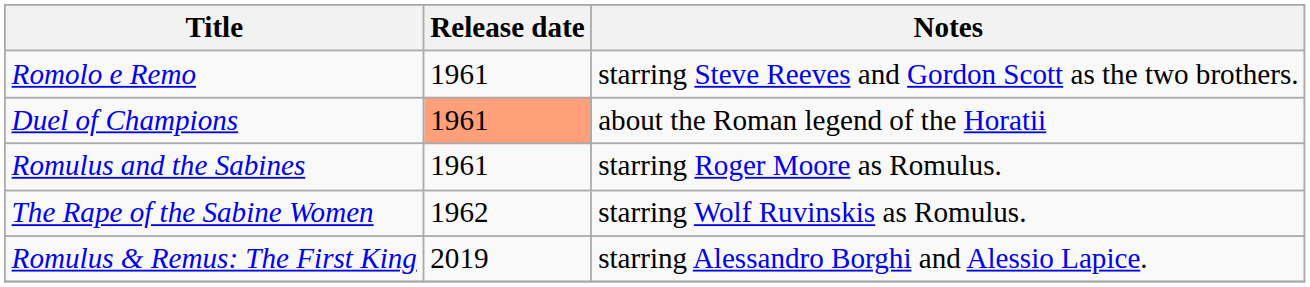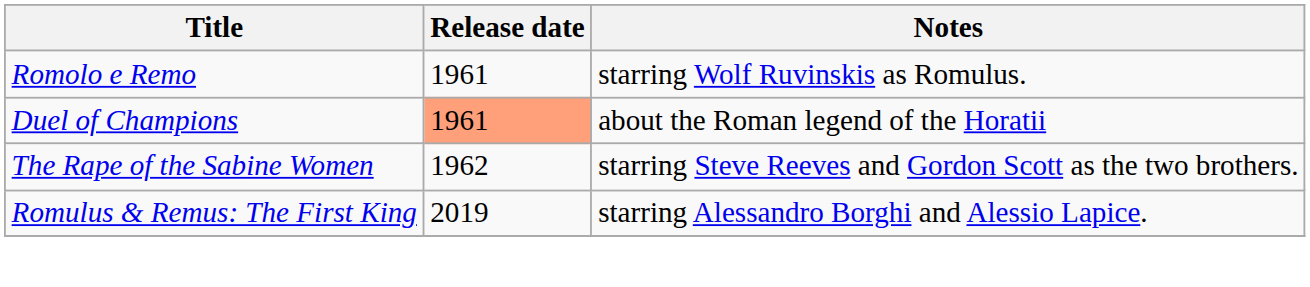 <table class="wikitable sortable">
 <tr>
 <th scope="col">Title</th>
 <th scope="col">Release date</th>
 <th scope="col" class="unsortable">Notes</th>
 </tr>
 <tr>
 <td><em><a href='#'>Romolo e Remo</a></em></td>
 <td>1961</td>
-<td>starring <a href='#'>Steve Reeves</a> and <a href='#'>Gordon Scott</a> as the two brothers.</td>
+<td>starring <a href='#'>Wolf Ruvinskis</a> as Romulus.</td>
 </tr>
 <tr>
 <td><em><a href='#'>Duel of Champions</a></em></td>
 <td style="background: lightsalmon;">1961</td>
 <td>about the Roman legend of the <a href='#'>Horatii</a></td>
 </tr>
 <tr>
-<td><em><a href='#'>Romulus and the Sabines</a></em></td>
-<td>1961</td>
-<td>starring <a href='#'>Roger Moore</a> as Romulus.</td>
-</tr>
-<tr>
 <td><em><a href='#'>The Rape of the Sabine Women</a></em></td>
 <td>1962</td>
-<td>starring <a href='#'>Wolf Ruvinskis</a> as Romulus.</td>
+<td>starring <a href='#'>Steve Reeves</a> and <a href='#'>Gordon Scott</a> as the two brothers.</td>
 </tr>
 <tr>
 <td><em><a href='#'>Romulus & Remus: The First King</a></em></td>
 <td>2019</td>
 <td>starring <a href='#'>Alessandro Borghi</a> and <a href='#'>Alessio Lapice</a>.</td>
 </tr>
 <tr>
 </tr>
 </table>
